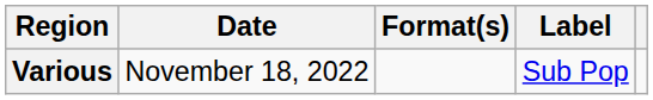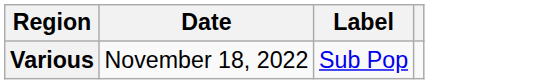 <table class="wikitable plainrowheaders">
 <tr>
 <th scope="col">Region</th>
 <th scope="col">Date</th>
-<th scope="col">Format(s)</th>
 <th scope="col">Label</th>
 <th scope="col"></th>
 </tr>
 <tr>
 <th scope="row">Various</th>
 <td>November 18, 2022</td>
-<td></td>
 <td><a href='#'>Sub Pop</a></td>
 <td style="text-align:center;"></td>
 </tr>
 </table>
